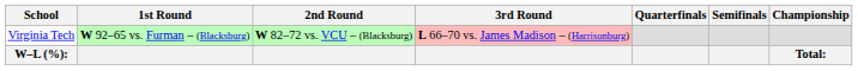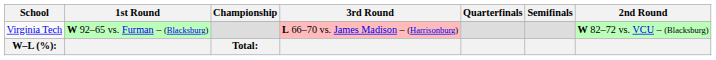 <table class="sortable wikitable" style="white-space:nowrap; font-size:90%;">
 <tr>
 <th>School</th>
 <th>1st Round</th>
-<th>2nd Round</th>
+<th>Championship</th>
 <th>3rd Round</th>
 <th>Quarterfinals</th>
 <th>Semifinals</th>
-<th>Championship</th>
+<th>2nd Round</th>
 </tr>
 <tr>
 <td><a href='#'>Virginia Tech</a></td>
 <td style="background:#bfb;"><strong>W</strong> 92–65 vs. <a href='#'>Furman</a> – <small>(<a href='#'>Blacksburg</a>)</small></td>
-<td style="background:#bfb;"><strong>W</strong> 82–72 vs. <a href='#'>VCU</a> – <small>(Blacksburg)</small></td>
+<td style="background:#ddd;"></td>
 <td style="background:#fbb;"><strong>L</strong> 66–70 vs. <a href='#'>James Madison</a> – <small> (<a href='#'>Harrisonburg</a>)</small></td>
 <td style="background:#ddd;"></td>
 <td style="background:#ddd;"></td>
-<td style="background:#ddd;"></td>
+<td style="background:#bfb;"><strong>W</strong> 82–72 vs. <a href='#'>VCU</a> – <small>(Blacksburg)</small></td>
 </tr>
 <tr>
 <th>W–L (%):</th>
 <th></th>
+<th> Total: </th>
 <th></th>
 <th></th>
 <th></th>
 <th></th>
-<th> Total: </th>
 </tr>
 </table>
